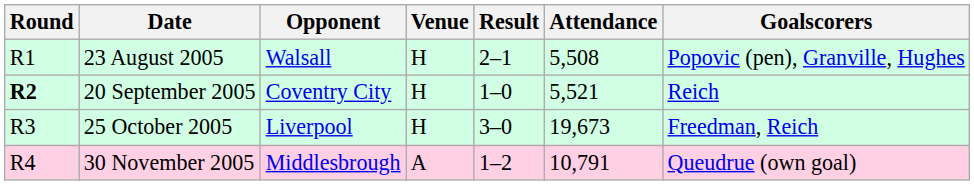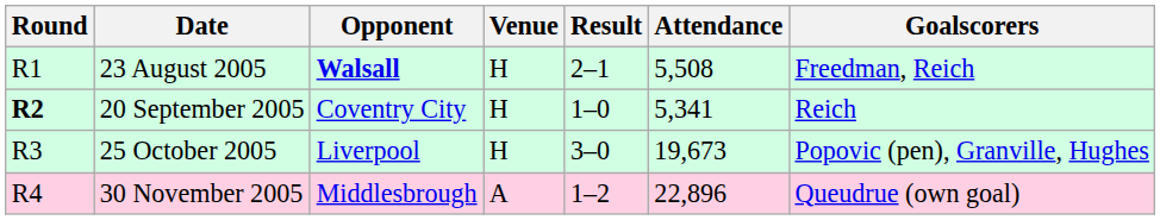 <table class="wikitable">
 <tr>
 <th>Round</th>
 <th>Date</th>
 <th>Opponent</th>
 <th>Venue</th>
 <th>Result</th>
 <th>Attendance</th>
 <th>Goalscorers</th>
 </tr>
 <tr style="background-color: #d0ffe3;">
 <td>R1</td>
 <td>23 August 2005</td>
-<td><a href='#'>Walsall</a></td>
+<td><strong><a href='#'>Walsall</a></strong></td>
 <td>H</td>
 <td>2–1</td>
 <td>5,508</td>
-<td><a href='#'>Popovic</a> (pen), <a href='#'>Granville</a>, <a href='#'>Hughes</a></td>
+<td><a href='#'>Freedman</a>, <a href='#'>Reich</a></td>
 </tr>
 <tr style="background-color: #d0ffe3;">
 <td><strong>R2</strong></td>
 <td>20 September 2005</td>
 <td><a href='#'>Coventry City</a></td>
 <td>H</td>
 <td>1–0</td>
-<td>5,521</td>
+<td>5,341</td>
 <td><a href='#'>Reich</a></td>
 </tr>
 <tr style="background-color: #d0ffe3;">
 <td>R3</td>
 <td>25 October 2005</td>
 <td><a href='#'>Liverpool</a></td>
 <td>H</td>
 <td>3–0</td>
 <td>19,673</td>
-<td><a href='#'>Freedman</a>, <a href='#'>Reich</a></td>
+<td><a href='#'>Popovic</a> (pen), <a href='#'>Granville</a>, <a href='#'>Hughes</a></td>
 </tr>
 <tr style="background-color: #ffd0e3;">
 <td>R4</td>
 <td>30 November 2005</td>
 <td><a href='#'>Middlesbrough</a></td>
 <td>A</td>
 <td>1–2</td>
-<td>10,791</td>
+<td>22,896</td>
 <td><a href='#'>Queudrue</a> (own goal)</td>
 </tr>
 </table>
